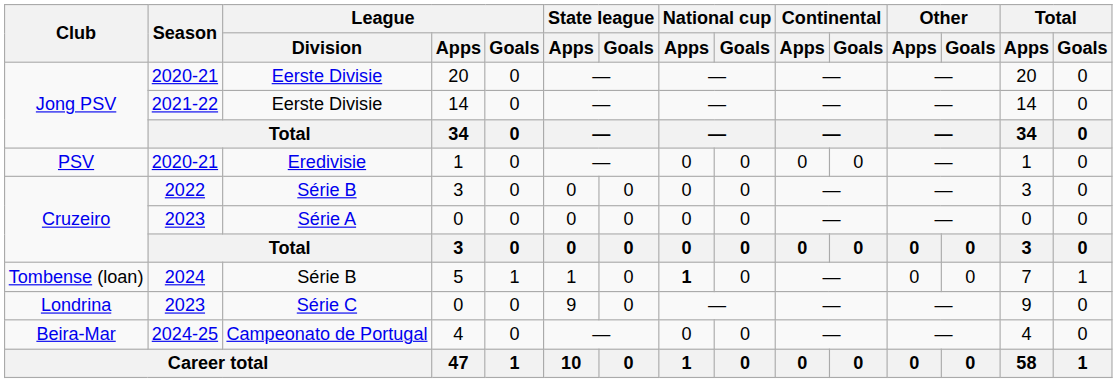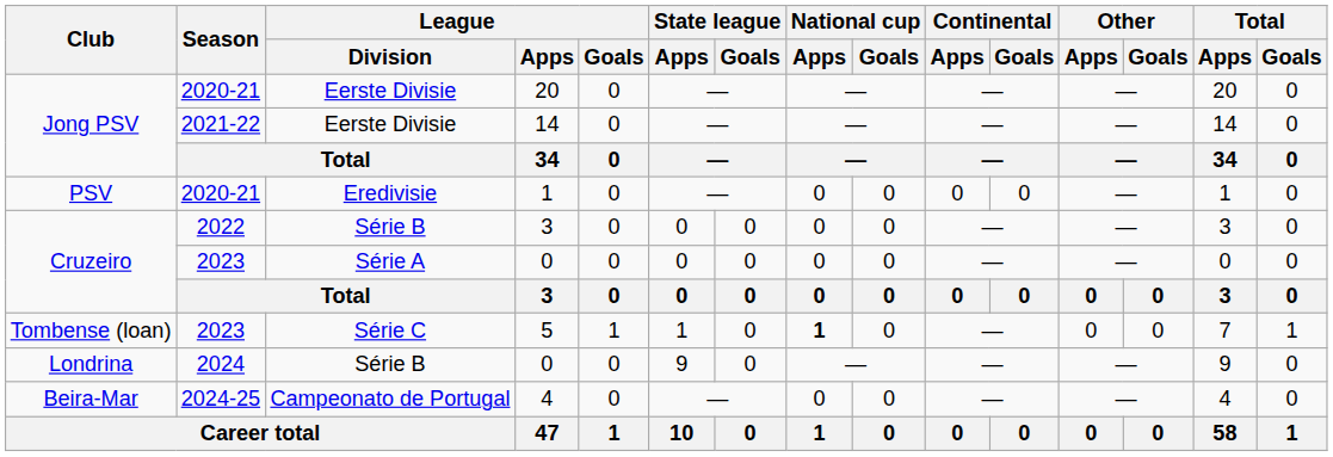 <table class="wikitable" style="text-align:center">
 <tr>
 <th rowspan="2">Club</th>
 <th rowspan="2">Season</th>
 <th colspan="3">League</th>
 <th colspan="2">State league</th>
 <th colspan="2">National cup</th>
 <th colspan="2">Continental</th>
 <th colspan="2">Other</th>
 <th colspan="2">Total</th>
 </tr>
 <tr>
 <th>Division</th>
 <th>Apps</th>
 <th>Goals</th>
 <th>Apps</th>
 <th>Goals</th>
 <th>Apps</th>
 <th>Goals</th>
 <th>Apps</th>
 <th>Goals</th>
 <th>Apps</th>
 <th>Goals</th>
 <th>Apps</th>
 <th>Goals</th>
 </tr>
 <tr>
 <td rowspan="3"><a href='#'>Jong PSV</a></td>
 <td><a href='#'>2020-21</a></td>
 <td><a href='#'>Eerste Divisie</a></td>
 <td>20</td>
 <td>0</td>
 <td colspan="2">—</td>
 <td colspan="2">—</td>
 <td colspan="2">—</td>
 <td colspan="2">—</td>
 <td>20</td>
 <td>0</td>
 </tr>
 <tr>
 <td><a href='#'>2021-22</a></td>
 <td>Eerste Divisie</td>
 <td>14</td>
 <td>0</td>
 <td colspan="2">—</td>
 <td colspan="2">—</td>
 <td colspan="2">—</td>
 <td colspan="2">—</td>
 <td>14</td>
 <td>0</td>
 </tr>
 <tr>
 <th colspan="2">Total</th>
 <th>34</th>
 <th>0</th>
 <th colspan="2">—</th>
 <th colspan="2">—</th>
 <th colspan="2">—</th>
 <th colspan="2">—</th>
 <th>34</th>
 <th>0</th>
 </tr>
 <tr>
 <td><a href='#'>PSV</a></td>
 <td><a href='#'>2020-21</a></td>
 <td><a href='#'>Eredivisie</a></td>
 <td>1</td>
 <td>0</td>
 <td colspan="2">—</td>
 <td>0</td>
 <td>0</td>
 <td>0</td>
 <td>0</td>
 <td colspan="2">—</td>
 <td>1</td>
 <td>0</td>
 </tr>
 <tr>
 <td rowspan="3"><a href='#'>Cruzeiro</a></td>
 <td><a href='#'>2022</a></td>
 <td><a href='#'>Série B</a></td>
 <td>3</td>
 <td>0</td>
 <td>0</td>
 <td>0</td>
 <td>0</td>
 <td>0</td>
 <td colspan="2">—</td>
 <td colspan="2">—</td>
 <td>3</td>
 <td>0</td>
 </tr>
 <tr>
 <td><a href='#'>2023</a></td>
 <td><a href='#'>Série A</a></td>
 <td>0</td>
 <td>0</td>
 <td>0</td>
 <td>0</td>
 <td>0</td>
 <td>0</td>
 <td colspan="2">—</td>
 <td colspan="2">—</td>
 <td>0</td>
 <td>0</td>
 </tr>
 <tr>
 <th colspan="2">Total</th>
 <th>3</th>
 <th>0</th>
 <th>0</th>
 <th>0</th>
 <th>0</th>
 <th>0</th>
 <th>0</th>
 <th>0</th>
 <th>0</th>
 <th>0</th>
 <th>3</th>
 <th>0</th>
 </tr>
 <tr>
 <td><a href='#'>Tombense</a> (loan)</td>
-<td><a href='#'>2024</a></td>
-<td>Série B</td>
+<td><a href='#'>2023</a></td>
+<td><a href='#'>Série C</a></td>
 <td>5</td>
 <td>1</td>
 <td>1</td>
 <td>0</td>
 <td><strong>1</strong></td>
 <td>0</td>
 <td colspan="2">—</td>
 <td>0</td>
 <td>0</td>
 <td>7</td>
 <td>1</td>
 </tr>
 <tr>
 <td><a href='#'>Londrina</a></td>
-<td><a href='#'>2023</a></td>
-<td><a href='#'>Série C</a></td>
+<td><a href='#'>2024</a></td>
+<td>Série B</td>
 <td>0</td>
 <td>0</td>
 <td>9</td>
 <td>0</td>
 <td colspan="2">—</td>
 <td colspan="2">—</td>
 <td colspan="2">—</td>
 <td>9</td>
 <td>0</td>
 </tr>
 <tr>
 <td><a href='#'>Beira-Mar</a></td>
 <td><a href='#'>2024-25</a></td>
 <td><a href='#'>Campeonato de Portugal</a></td>
 <td>4</td>
 <td>0</td>
 <td colspan="2">—</td>
 <td>0</td>
 <td>0</td>
 <td colspan="2">—</td>
 <td colspan="2">—</td>
 <td>4</td>
 <td>0</td>
 </tr>
 <tr>
 <th colspan="3">Career total</th>
 <th>47</th>
 <th>1</th>
 <th>10</th>
 <th>0</th>
 <th>1</th>
 <th>0</th>
 <th>0</th>
 <th>0</th>
 <th>0</th>
 <th>0</th>
 <th>58</th>
 <th>1</th>
 </tr>
 </table>
